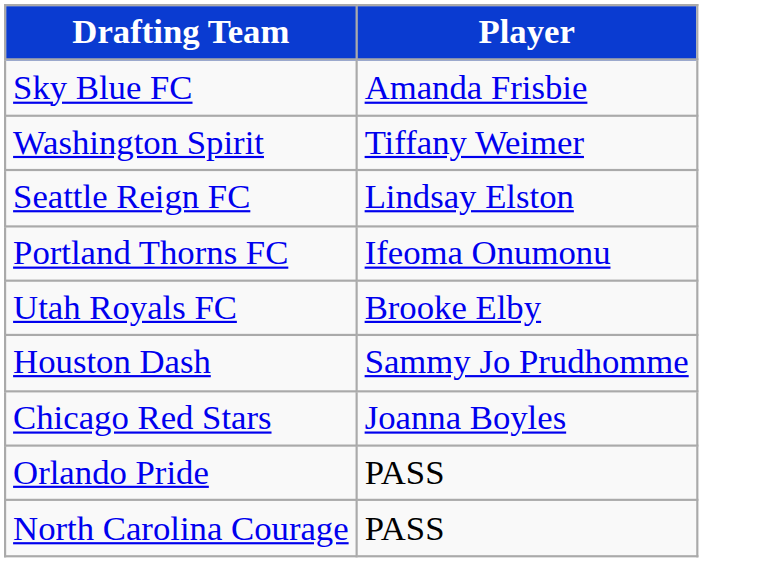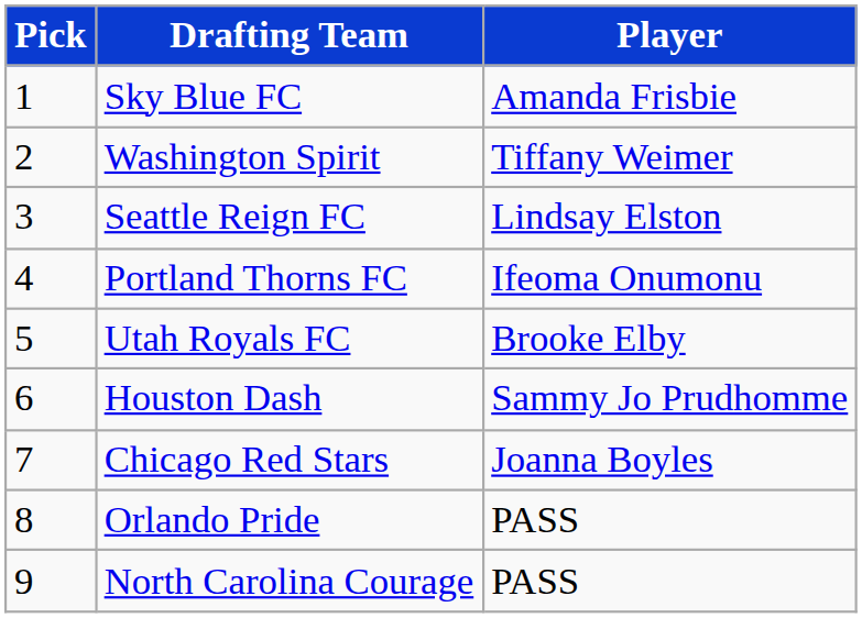 <table class="wikitable sortable">
 <tr>
+<th style="background:#0A3BD1; color:#fff;" scope="col">Pick</th>
 <th style="background:#0A3BD1; color:#fff;" scope="col">Drafting Team</th>
 <th style="background:#0A3BD1; color:#fff;" scope="col">Player</th>
 </tr>
 <tr>
+<td>1</td>
 <td><a href='#'>Sky Blue FC</a></td>
 <td><a href='#'>Amanda Frisbie</a></td>
 </tr>
 <tr>
+<td>2</td>
 <td><a href='#'>Washington Spirit</a></td>
 <td><a href='#'>Tiffany Weimer</a></td>
 </tr>
 <tr>
+<td>3</td>
 <td><a href='#'>Seattle Reign FC</a></td>
 <td><a href='#'>Lindsay Elston</a></td>
 </tr>
 <tr>
+<td>4</td>
 <td><a href='#'>Portland Thorns FC</a></td>
 <td><a href='#'>Ifeoma Onumonu</a></td>
 </tr>
 <tr>
+<td>5</td>
 <td><a href='#'>Utah Royals FC</a></td>
 <td><a href='#'>Brooke Elby</a></td>
 </tr>
 <tr>
+<td>6</td>
 <td><a href='#'>Houston Dash</a></td>
 <td><a href='#'>Sammy Jo Prudhomme</a></td>
 </tr>
 <tr>
+<td>7</td>
 <td><a href='#'>Chicago Red Stars</a></td>
 <td><a href='#'>Joanna Boyles</a></td>
 </tr>
 <tr>
+<td>8</td>
 <td><a href='#'>Orlando Pride</a></td>
 <td>PASS</td>
 </tr>
 <tr>
+<td>9</td>
 <td><a href='#'>North Carolina Courage</a></td>
 <td>PASS</td>
 </tr>
 </table>
